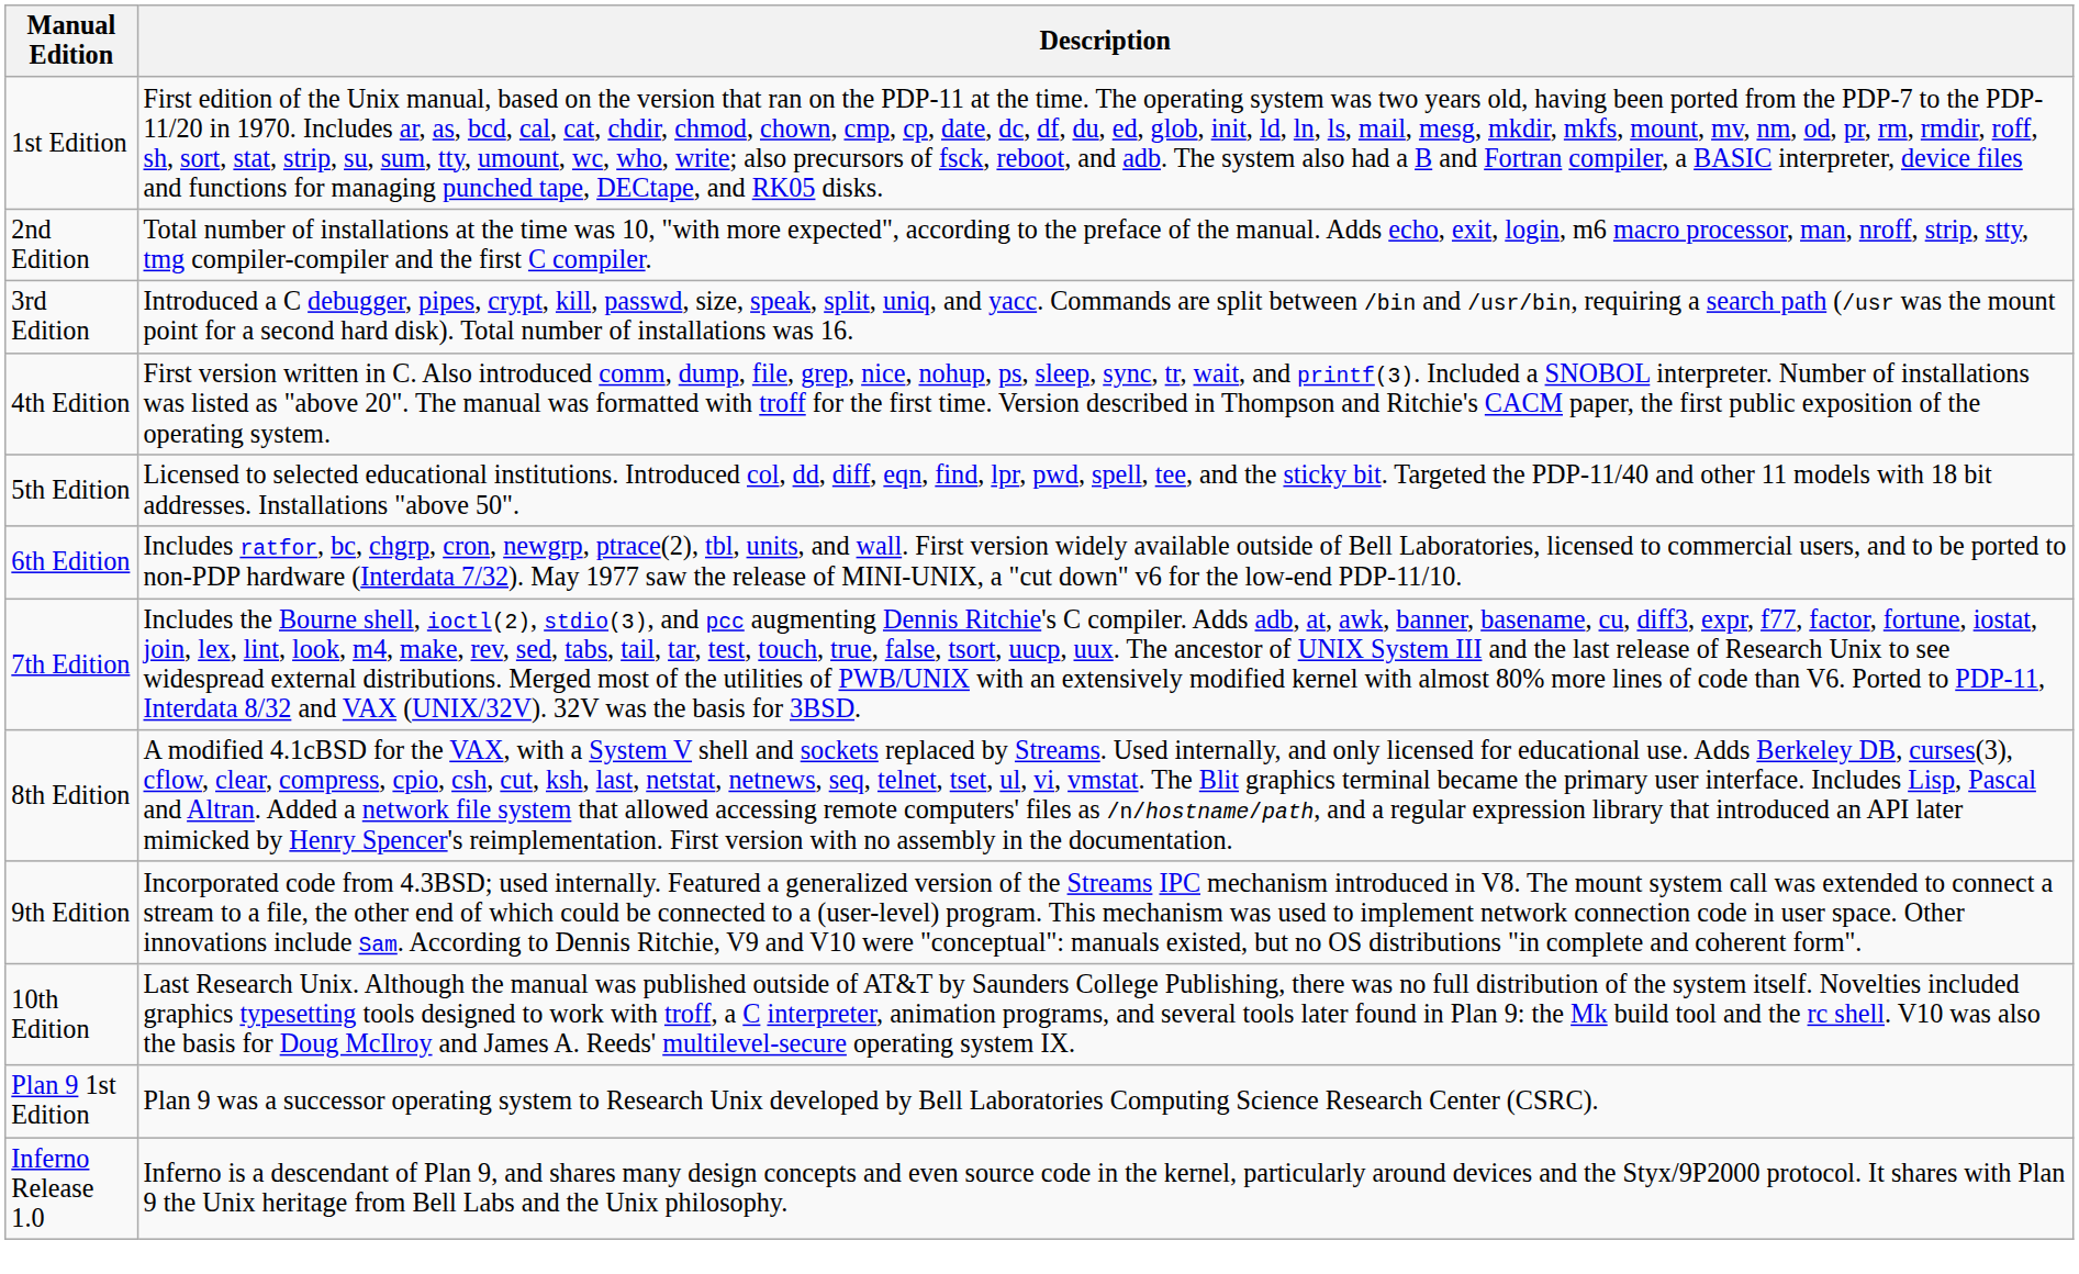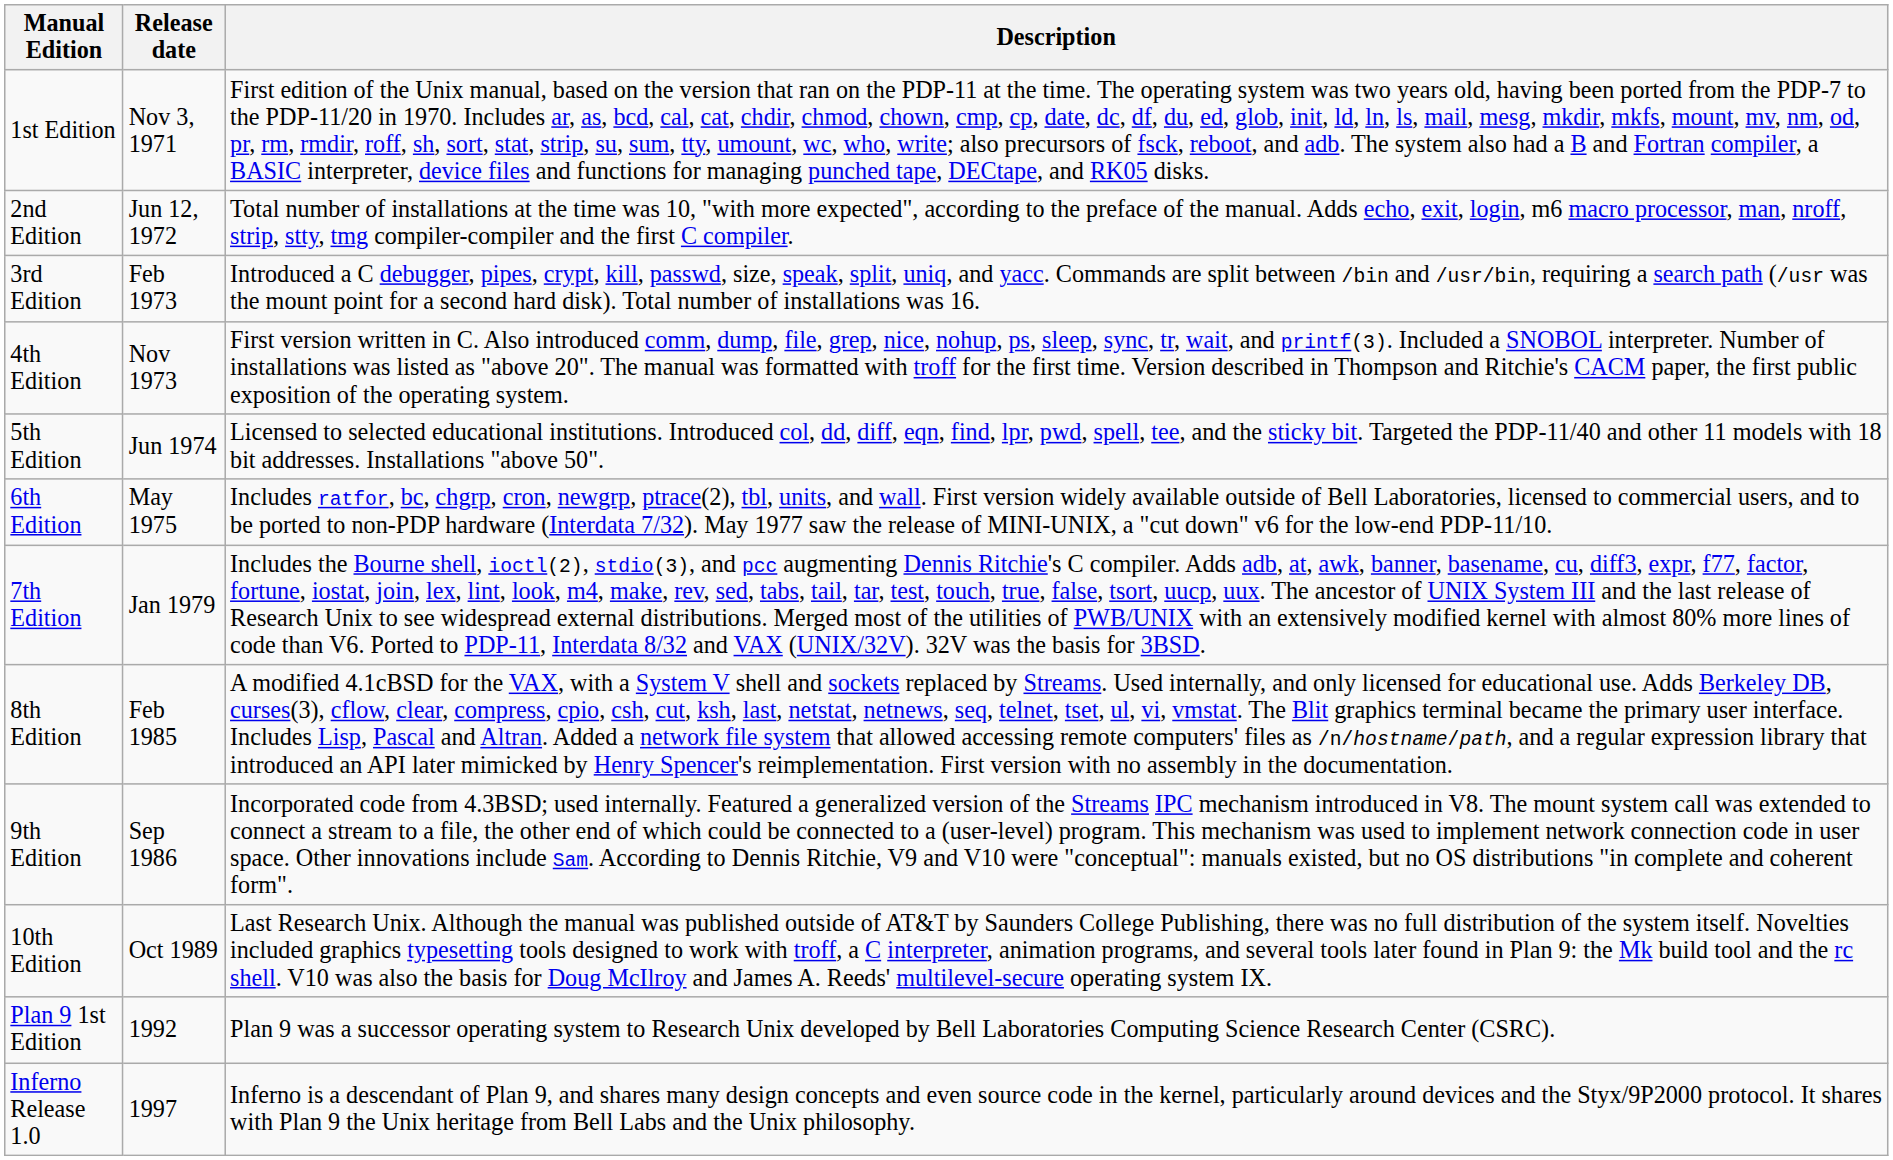 <table class="wikitable">
 <tr>
 <th>Manual Edition</th>
+<th>Release date</th>
 <th>Description</th>
 </tr>
 <tr>
 <td>1st Edition</td>
+<td>Nov 3, 1971</td>
 <td>First edition of the Unix manual, based on the version that ran on the PDP-11 at the time. The operating system was two years old, having been ported from the PDP-7 to the PDP-11/20 in 1970. Includes <a href='#'>ar</a>, <a href='#'>as</a>, <a href='#'>bcd</a>, <a href='#'>cal</a>, <a href='#'>cat</a>, <a href='#'>chdir</a>, <a href='#'>chmod</a>, <a href='#'>chown</a>, <a href='#'>cmp</a>, <a href='#'>cp</a>, <a href='#'>date</a>, <a href='#'>dc</a>, <a href='#'>df</a>, <a href='#'>du</a>, <a href='#'>ed</a>, <a href='#'>glob</a>, <a href='#'>init</a>, <a href='#'>ld</a>, <a href='#'>ln</a>, <a href='#'>ls</a>, <a href='#'>mail</a>, <a href='#'>mesg</a>, <a href='#'>mkdir</a>, <a href='#'>mkfs</a>, <a href='#'>mount</a>, <a href='#'>mv</a>, <a href='#'>nm</a>, <a href='#'>od</a>, <a href='#'>pr</a>, <a href='#'>rm</a>, <a href='#'>rmdir</a>, <a href='#'>roff</a>, <a href='#'>sh</a>, <a href='#'>sort</a>, <a href='#'>stat</a>, <a href='#'>strip</a>, <a href='#'>su</a>, <a href='#'>sum</a>, <a href='#'>tty</a>, <a href='#'>umount</a>, <a href='#'>wc</a>, <a href='#'>who</a>, <a href='#'>write</a>; also precursors of <a href='#'>fsck</a>, <a href='#'>reboot</a>, and <a href='#'>adb</a>. The system also had a <a href='#'>B</a> and <a href='#'>Fortran</a> <a href='#'>compiler</a>, a <a href='#'>BASIC</a> interpreter, <a href='#'>device files</a> and functions for managing <a href='#'>punched tape</a>, <a href='#'>DECtape</a>, and <a href='#'>RK05</a> disks.</td>
 </tr>
 <tr>
 <td>2nd Edition</td>
+<td>Jun 12, 1972</td>
 <td>Total number of installations at the time was 10, "with more expected", according to the preface of the manual. Adds <a href='#'>echo</a>, <a href='#'>exit</a>, <a href='#'>login</a>, m6 <a href='#'>macro processor</a>, <a href='#'>man</a>, <a href='#'>nroff</a>, <a href='#'>strip</a>, <a href='#'>stty</a>, <a href='#'>tmg</a> compiler-compiler and the first <a href='#'>C compiler</a>.</td>
 </tr>
 <tr>
 <td>3rd Edition</td>
+<td>Feb 1973</td>
 <td>Introduced a C <a href='#'>debugger</a>, <a href='#'>pipes</a>, <a href='#'>crypt</a>, <a href='#'>kill</a>, <a href='#'>passwd</a>, size, <a href='#'>speak</a>, <a href='#'>split</a>, <a href='#'>uniq</a>, and <a href='#'>yacc</a>. Commands are split between <code>/bin</code> and <code>/usr/bin</code>, requiring a <a href='#'>search path</a> (<code>/usr</code> was the mount point for a second hard disk). Total number of installations was 16.</td>
 </tr>
 <tr>
 <td>4th Edition</td>
+<td>Nov 1973</td>
 <td>First version written in C. Also introduced <a href='#'>comm</a>, <a href='#'>dump</a>, <a href='#'>file</a>, <a href='#'>grep</a>, <a href='#'>nice</a>, <a href='#'>nohup</a>, <a href='#'>ps</a>, <a href='#'>sleep</a>, <a href='#'>sync</a>, <a href='#'>tr</a>, <a href='#'>wait</a>, and <code><a href='#'>printf</a>(3)</code>. Included a <a href='#'>SNOBOL</a> interpreter. Number of installations was listed as "above 20". The manual was formatted with <a href='#'>troff</a> for the first time. Version described in Thompson and Ritchie's <a href='#'>CACM</a> paper, the first public exposition of the operating system.</td>
 </tr>
 <tr>
 <td>5th Edition</td>
+<td>Jun 1974</td>
 <td>Licensed to selected educational institutions. Introduced <a href='#'>col</a>, <a href='#'>dd</a>, <a href='#'>diff</a>, <a href='#'>eqn</a>, <a href='#'>find</a>, <a href='#'>lpr</a>, <a href='#'>pwd</a>, <a href='#'>spell</a>, <a href='#'>tee</a>,  and the <a href='#'>sticky bit</a>. Targeted the PDP-11/40 and other 11 models with 18 bit addresses. Installations "above 50".</td>
 </tr>
 <tr>
 <td><a href='#'>6th Edition</a></td>
+<td>May 1975</td>
 <td>Includes <code><a href='#'>ratfor</a></code>, <a href='#'>bc</a>, <a href='#'>chgrp</a>, <a href='#'>cron</a>, <a href='#'>newgrp</a>, <a href='#'>ptrace</a>(2), <a href='#'>tbl</a>, <a href='#'>units</a>, and <a href='#'>wall</a>. First version widely available outside of Bell Laboratories, licensed to commercial users, and to be ported to non-PDP hardware (<a href='#'>Interdata 7/32</a>). May 1977 saw the release of MINI-UNIX, a "cut down" v6 for the low-end PDP-11/10.</td>
 </tr>
 <tr>
 <td><a href='#'>7th Edition</a></td>
+<td>Jan 1979</td>
 <td>Includes the <a href='#'>Bourne shell</a>, <code><a href='#'>ioctl</a>(2)</code>, <code><a href='#'>stdio</a>(3)</code>, and <code><a href='#'>pcc</a></code> augmenting <a href='#'>Dennis Ritchie</a>'s C compiler. Adds <a href='#'>adb</a>, <a href='#'>at</a>, <a href='#'>awk</a>, <a href='#'>banner</a>, <a href='#'>basename</a>, <a href='#'>cu</a>, <a href='#'>diff3</a>, <a href='#'>expr</a>, <a href='#'>f77</a>, <a href='#'>factor</a>, <a href='#'>fortune</a>, <a href='#'>iostat</a>, <a href='#'>join</a>, <a href='#'>lex</a>, <a href='#'>lint</a>, <a href='#'>look</a>, <a href='#'>m4</a>, <a href='#'>make</a>, <a href='#'>rev</a>, <a href='#'>sed</a>, <a href='#'>tabs</a>, <a href='#'>tail</a>, <a href='#'>tar</a>, <a href='#'>test</a>, <a href='#'>touch</a>, <a href='#'>true</a>, <a href='#'>false</a>, <a href='#'>tsort</a>, <a href='#'>uucp</a>, <a href='#'>uux</a>. The ancestor of <a href='#'>UNIX System III</a> and the last release of Research Unix to see widespread external distributions. Merged most of the utilities of <a href='#'>PWB/UNIX</a> with an extensively modified kernel with almost 80% more lines of code than V6. Ported to <a href='#'>PDP-11</a>, <a href='#'>Interdata 8/32</a> and <a href='#'>VAX</a> (<a href='#'>UNIX/32V</a>). 32V was the basis for <a href='#'>3BSD</a>.</td>
 </tr>
 <tr>
 <td>8th Edition</td>
+<td>Feb 1985</td>
 <td>A modified 4.1cBSD for the <a href='#'>VAX</a>, with a <a href='#'>System V</a> shell and <a href='#'>sockets</a> replaced by <a href='#'>Streams</a>. Used internally, and only licensed for educational use. Adds <a href='#'>Berkeley DB</a>, <a href='#'>curses</a>(3), <a href='#'>cflow</a>, <a href='#'>clear</a>, <a href='#'>compress</a>, <a href='#'>cpio</a>, <a href='#'>csh</a>, <a href='#'>cut</a>, <a href='#'>ksh</a>, <a href='#'>last</a>, <a href='#'>netstat</a>, <a href='#'>netnews</a>, <a href='#'>seq</a>, <a href='#'>telnet</a>, <a href='#'>tset</a>, <a href='#'>ul</a>, <a href='#'>vi</a>, <a href='#'>vmstat</a>. The <a href='#'>Blit</a> graphics terminal became the primary user interface. Includes <a href='#'>Lisp</a>, <a href='#'>Pascal</a> and <a href='#'>Altran</a>. Added a <a href='#'>network file system</a> that allowed accessing remote computers' files as <code>/n/<em>hostname</em>/<em>path</em></code>, and a regular expression library that introduced an API later mimicked by <a href='#'>Henry Spencer</a>'s reimplementation. First version with no assembly in the documentation.</td>
 </tr>
 <tr>
 <td>9th Edition</td>
+<td>Sep 1986</td>
 <td>Incorporated code from 4.3BSD; used internally. Featured a generalized version of the <a href='#'>Streams</a> <a href='#'>IPC</a> mechanism introduced in V8. The mount system call was extended to connect a stream to a file, the other end of which could be connected to a (user-level) program. This mechanism was used to implement network connection code in user space. Other innovations include <code><a href='#'>Sam</a></code>. According to Dennis Ritchie, V9 and V10 were "conceptual": manuals existed, but no OS distributions "in complete and coherent form".</td>
 </tr>
 <tr>
 <td>10th Edition</td>
+<td>Oct 1989</td>
 <td>Last Research Unix. Although the manual was published outside of AT&T by Saunders College Publishing, there was no full distribution of the system itself. Novelties included graphics <a href='#'>typesetting</a> tools designed to work with <a href='#'>troff</a>, a <a href='#'>C</a> <a href='#'>interpreter</a>, animation programs, and several tools later found in Plan 9: the <a href='#'>Mk</a> build tool and the <a href='#'>rc shell</a>. V10 was also the basis for <a href='#'>Doug McIlroy</a> and James A. Reeds' <a href='#'>multilevel-secure</a> operating system IX.</td>
 </tr>
 <tr>
 <td><a href='#'>Plan 9</a> 1st Edition</td>
+<td>1992</td>
 <td>Plan 9 was a successor operating system to Research Unix developed by Bell Laboratories Computing Science Research Center (CSRC).</td>
 </tr>
 <tr>
 <td><a href='#'>Inferno</a> Release 1.0</td>
+<td>1997</td>
 <td>Inferno is a descendant of Plan 9, and shares many design concepts and even source code in the kernel, particularly around devices and the Styx/9P2000 protocol. It shares with Plan 9 the Unix heritage from Bell Labs and the Unix philosophy.</td>
 </tr>
 </table>
